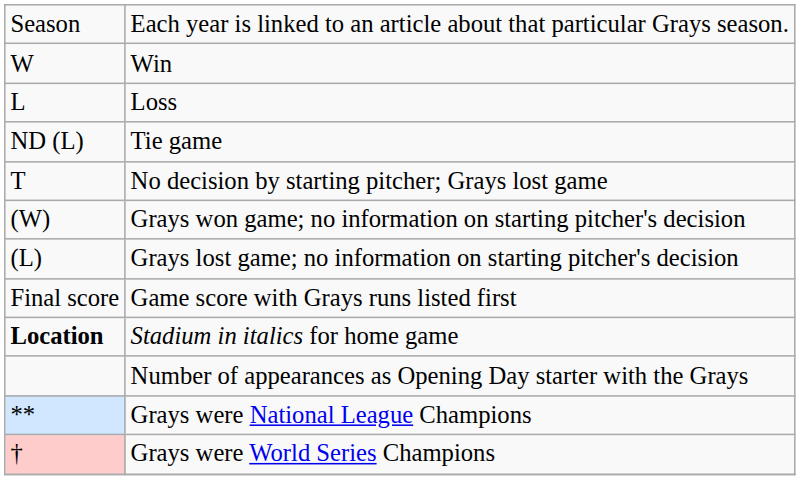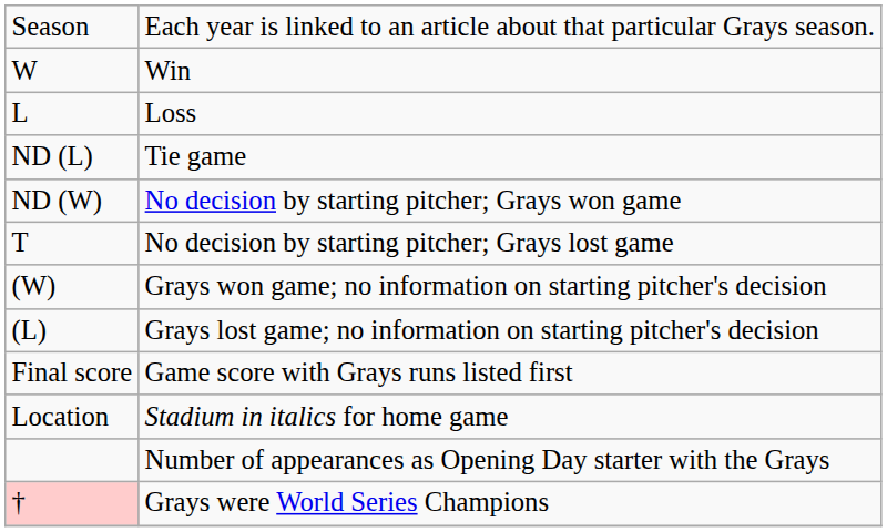 <table class="wikitable" style="font-size:100%;">
 <tr>
 <td>Season</td>
 <td>Each year is linked to an article about that particular Grays season.</td>
 </tr>
 <tr>
 <td>W</td>
 <td>Win</td>
 </tr>
 <tr>
 <td>L</td>
 <td>Loss</td>
 </tr>
 <tr>
 <td>ND (L)</td>
 <td>Tie game</td>
 </tr>
 <tr>
+<td>ND (W)</td>
+<td><a href='#'>No decision</a> by starting pitcher; Grays won game</td>
+</tr>
+<tr>
 <td>T</td>
 <td>No decision by starting pitcher; Grays lost game</td>
 </tr>
 <tr>
 <td>(W)</td>
 <td>Grays won game; no information on starting pitcher's decision</td>
 </tr>
 <tr>
 <td>(L)</td>
 <td>Grays lost game; no information on starting pitcher's decision</td>
 </tr>
 <tr>
 <td>Final score</td>
 <td>Game score with Grays runs listed first</td>
 </tr>
 <tr>
-<td><strong>Location</strong></td>
+<td>Location</td>
 <td><em>Stadium in italics</em> for home game</td>
 </tr>
 <tr>
 <td></td>
 <td>Number of appearances as Opening Day starter with the Grays</td>
-</tr>
-<tr>
-<td style="background-color: #D0E7FF">**</td>
-<td>Grays were <a href='#'>National League</a> Champions</td>
 </tr>
 <tr>
 <td style="background-color: #FFCCCC">†</td>
 <td>Grays were <a href='#'>World Series</a> Champions</td>
 </tr>
 <tr>
 </tr>
 </table>
